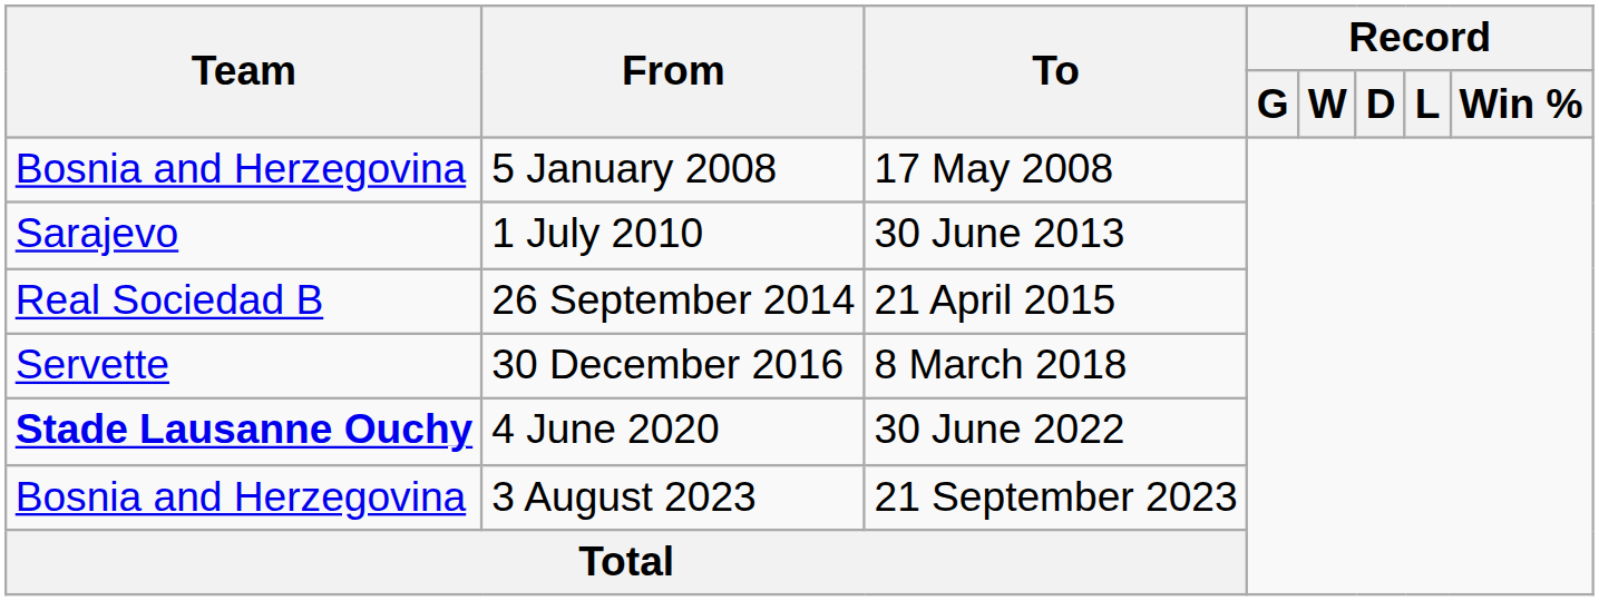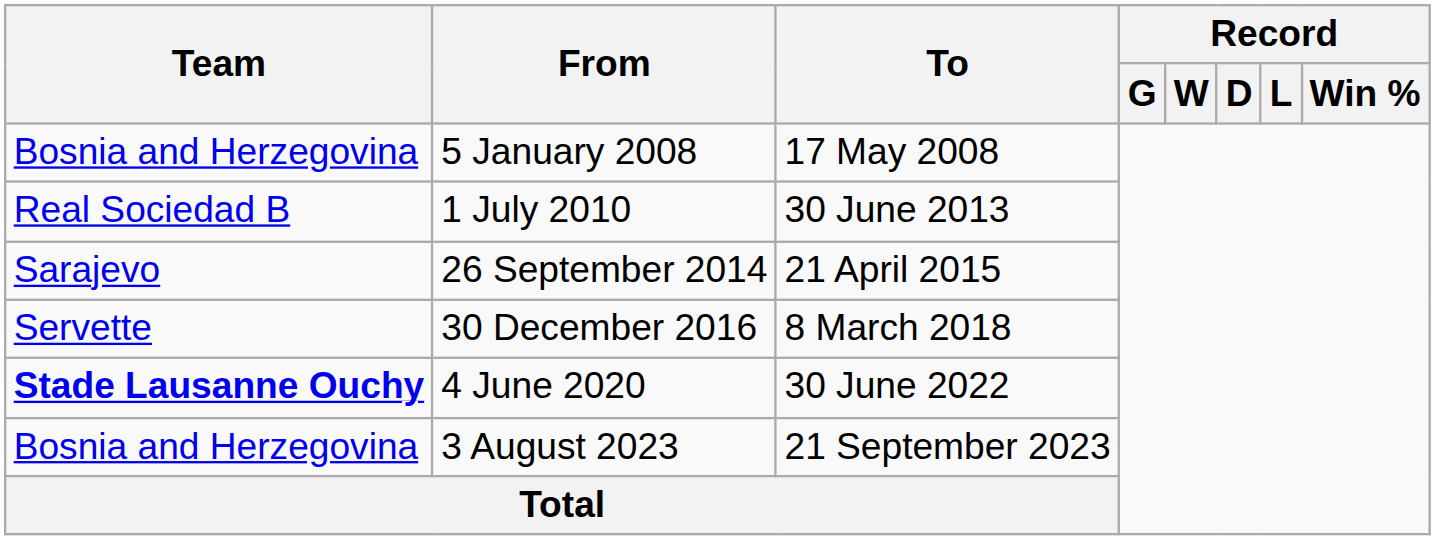 <table class="wikitable" tyle="text-align: center">
 <tr>
 <th rowspan="2">Team</th>
 <th rowspan="2">From</th>
 <th rowspan="2">To</th>
 <th colspan="5">Record</th>
 </tr>
 <tr>
 <th>G</th>
 <th>W</th>
 <th>D</th>
 <th>L</th>
 <th>Win %</th>
 </tr>
 <tr>
 <td align="left"><a href='#'>Bosnia and Herzegovina</a></td>
 <td align="left">5 January 2008</td>
 <td align="left">17 May 2008<br></td>
 </tr>
 <tr>
-<td align=left><a href='#'>Sarajevo</a></td>
+<td align=left><a href='#'>Real Sociedad B</a></td>
 <td align=left>1 July 2010</td>
 <td align=left>30 June 2013<br></td>
 </tr>
 <tr>
-<td align=left><a href='#'>Real Sociedad B</a></td>
+<td align=left><a href='#'>Sarajevo</a></td>
 <td align=left>26 September 2014</td>
 <td align=left>21 April 2015<br></td>
 </tr>
 <tr>
 <td align=left><a href='#'>Servette</a></td>
 <td align=left>30 December 2016</td>
 <td align=left>8 March 2018<br></td>
 </tr>
 <tr>
 <td align=left><strong><a href='#'>Stade Lausanne Ouchy</a></strong></td>
 <td align=left>4 June 2020</td>
 <td align=left>30 June 2022<br></td>
 </tr>
 <tr>
 <td align=left><a href='#'>Bosnia and Herzegovina</a></td>
 <td align=left>3 August 2023</td>
 <td align=left>21 September 2023<br></td>
 </tr>
 <tr>
 <th colspan="3">Total<br></th>
 </tr>
 </table>
